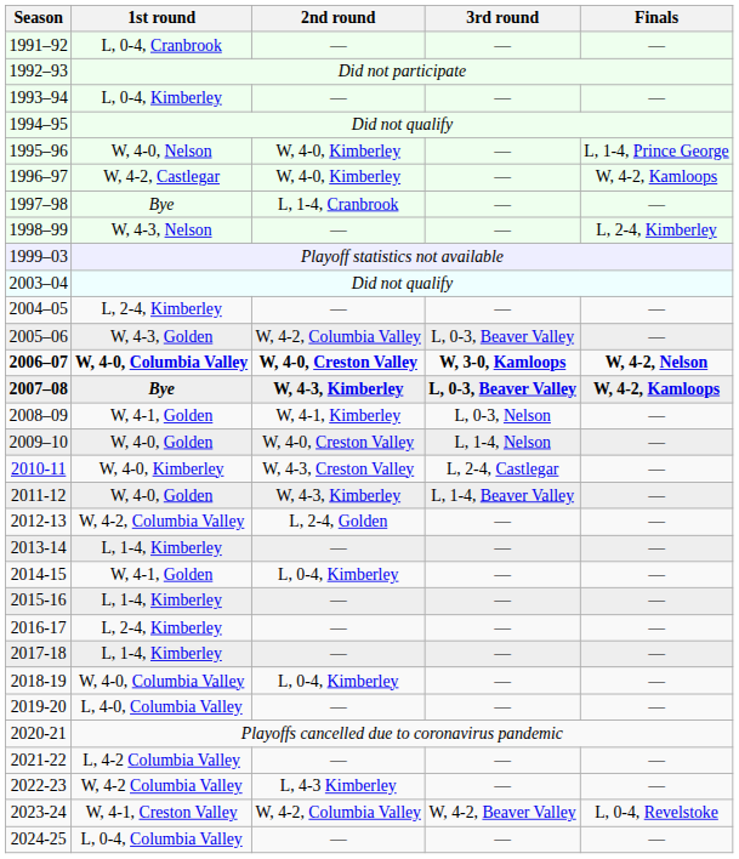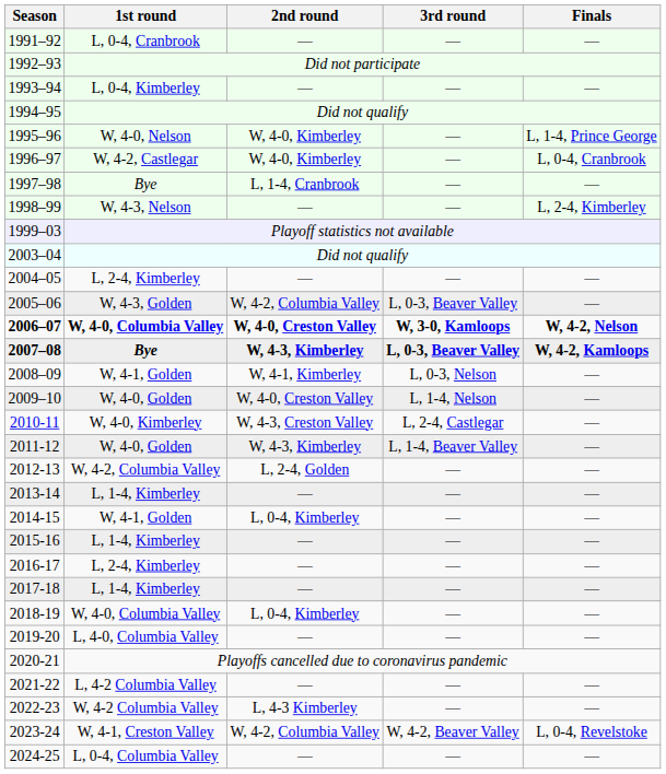 <table class="wikitable" style="text-align:center">
 <tr>
 <th>Season</th>
 <th>1st round</th>
 <th>2nd round</th>
 <th>3rd round</th>
 <th>Finals</th>
 </tr>
 <tr style="background:#eeffee">
 <td>1991–92</td>
 <td>L, 0-4, <a href='#'>Cranbrook</a></td>
 <td>—</td>
 <td>—</td>
 <td>—</td>
 </tr>
 <tr style="background:#eeffee">
 <td>1992–93</td>
 <td colspan="4"><em>Did not participate</em></td>
 </tr>
 <tr style="background:#eeffee">
 <td>1993–94</td>
 <td>L, 0-4, <a href='#'>Kimberley</a></td>
 <td>—</td>
 <td>—</td>
 <td>—</td>
 </tr>
 <tr style="background:#eeffee">
 <td>1994–95</td>
 <td colspan="4"><em>Did not qualify</em></td>
 </tr>
 <tr style="background:#eeffee">
 <td>1995–96</td>
 <td>W, 4-0, <a href='#'>Nelson</a></td>
 <td>W, 4-0, <a href='#'>Kimberley</a></td>
 <td>—</td>
 <td>L, 1-4, <a href='#'>Prince George</a></td>
 </tr>
 <tr style="background:#eeffee">
 <td>1996–97</td>
 <td>W, 4-2, <a href='#'>Castlegar</a></td>
 <td>W, 4-0, <a href='#'>Kimberley</a></td>
 <td>—</td>
-<td>W, 4-2, <a href='#'>Kamloops</a></td>
+<td>L, 0-4, <a href='#'>Cranbrook</a></td>
 </tr>
 <tr style="background:#eeffee">
 <td>1997–98</td>
 <td><em>Bye</em></td>
 <td>L, 1-4, <a href='#'>Cranbrook</a></td>
 <td>—</td>
 <td>—</td>
 </tr>
 <tr style="background:#eeffee">
 <td>1998–99</td>
 <td>W, 4-3, <a href='#'>Nelson</a></td>
 <td>—</td>
 <td>—</td>
 <td>L, 2-4, <a href='#'>Kimberley</a></td>
 </tr>
 <tr style="background:#eeeeff">
 <td>1999–03</td>
 <td colspan="4"><em>Playoff statistics not available</em></td>
 </tr>
 <tr style="background:#eeffff">
 <td>2003–04</td>
 <td colspan="4"><em>Did not qualify</em></td>
 </tr>
 <tr>
 <td>2004–05</td>
 <td>L, 2-4, <a href='#'>Kimberley</a></td>
 <td>—</td>
 <td>—</td>
 <td>—</td>
 </tr>
 <tr style="background:#eee;">
 <td>2005–06</td>
 <td>W, 4-3, <a href='#'>Golden</a></td>
 <td>W, 4-2, <a href='#'>Columbia Valley</a></td>
 <td>L, 0-3, <a href='#'>Beaver Valley</a></td>
 <td>—</td>
 </tr>
 <tr style="font-weight:bold">
 <td>2006–07</td>
 <td>W, 4-0, <a href='#'>Columbia Valley</a></td>
 <td>W, 4-0, <a href='#'>Creston Valley</a></td>
 <td>W, 3-0, <a href='#'>Kamloops</a></td>
 <td>W, 4-2, <a href='#'>Nelson</a></td>
 </tr>
 <tr style="background:#eee;font-weight:bold">
 <td>2007–08</td>
 <td><em>Bye</em></td>
 <td>W, 4-3, <a href='#'>Kimberley</a></td>
 <td>L, 0-3, <a href='#'>Beaver Valley</a></td>
 <td>W, 4-2, <a href='#'>Kamloops</a></td>
 </tr>
 <tr>
 <td>2008–09</td>
 <td>W, 4-1, <a href='#'>Golden</a></td>
 <td>W, 4-1, <a href='#'>Kimberley</a></td>
 <td>L, 0-3, <a href='#'>Nelson</a></td>
 <td>—</td>
 </tr>
 <tr style="background:#eee;">
 <td>2009–10</td>
 <td>W, 4-0, <a href='#'>Golden</a></td>
 <td>W, 4-0, <a href='#'>Creston Valley</a></td>
 <td>L, 1-4, <a href='#'>Nelson</a></td>
 <td>—</td>
 </tr>
 <tr>
 <td><a href='#'>2010-11</a></td>
 <td>W, 4-0, <a href='#'>Kimberley</a></td>
 <td>W, 4-3, <a href='#'>Creston Valley</a></td>
 <td>L, 2-4, <a href='#'>Castlegar</a></td>
 <td>—</td>
 </tr>
 <tr style="background:#eee;">
 <td>2011-12</td>
 <td>W, 4-0, <a href='#'>Golden</a></td>
 <td>W, 4-3, <a href='#'>Kimberley</a></td>
 <td>L, 1-4, <a href='#'>Beaver Valley</a></td>
 <td>—</td>
 </tr>
 <tr>
 <td>2012-13</td>
 <td>W, 4-2, <a href='#'>Columbia Valley</a></td>
 <td>L, 2-4, <a href='#'>Golden</a></td>
 <td>—</td>
 <td>—</td>
 </tr>
 <tr style="background:#eee;">
 <td>2013-14</td>
 <td>L, 1-4, <a href='#'>Kimberley</a></td>
 <td>—</td>
 <td>—</td>
 <td>—</td>
 </tr>
 <tr>
 <td>2014-15</td>
 <td>W, 4-1, <a href='#'>Golden</a></td>
 <td>L, 0-4, <a href='#'>Kimberley</a></td>
 <td>—</td>
 <td>—</td>
 </tr>
 <tr style="background:#eee;">
 <td>2015-16</td>
 <td>L, 1-4, <a href='#'>Kimberley</a></td>
 <td>—</td>
 <td>—</td>
 <td>—</td>
 </tr>
 <tr>
 <td>2016-17</td>
 <td>L, 2-4, <a href='#'>Kimberley</a></td>
 <td>—</td>
 <td>—</td>
 <td>—</td>
 </tr>
 <tr style="background:#eee;">
 <td>2017-18</td>
 <td>L, 1-4, <a href='#'>Kimberley</a></td>
 <td>—</td>
 <td>—</td>
 <td>—</td>
 </tr>
 <tr>
 <td>2018-19</td>
 <td>W, 4-0, <a href='#'>Columbia Valley</a></td>
 <td>L, 0-4, <a href='#'>Kimberley</a></td>
 <td>—</td>
 <td>—</td>
 </tr>
 <tr>
 <td>2019-20</td>
 <td>L, 4-0, <a href='#'>Columbia Valley</a></td>
 <td>—</td>
 <td>—</td>
 <td>—</td>
 </tr>
 <tr>
 <td>2020-21</td>
 <td colspan="4"><em>Playoffs cancelled due to coronavirus pandemic</em></td>
 </tr>
 <tr>
 <td>2021-22</td>
 <td>L, 4-2 <a href='#'>Columbia Valley</a></td>
 <td>—</td>
 <td>—</td>
 <td>—</td>
 </tr>
 <tr>
 <td>2022-23</td>
 <td>W, 4-2 <a href='#'>Columbia Valley</a></td>
 <td>L, 4-3 <a href='#'>Kimberley</a></td>
 <td>—</td>
 <td>—</td>
 </tr>
 <tr>
 <td>2023-24</td>
 <td>W, 4-1, <a href='#'>Creston Valley</a></td>
 <td>W, 4-2, <a href='#'>Columbia Valley</a></td>
 <td>W, 4-2, <a href='#'>Beaver Valley</a></td>
 <td>L, 0-4, <a href='#'>Revelstoke</a></td>
 </tr>
 <tr>
 <td>2024-25</td>
 <td>L, 0-4, <a href='#'>Columbia Valley</a></td>
 <td>—</td>
 <td>—</td>
 <td>—</td>
 </tr>
 </table>
